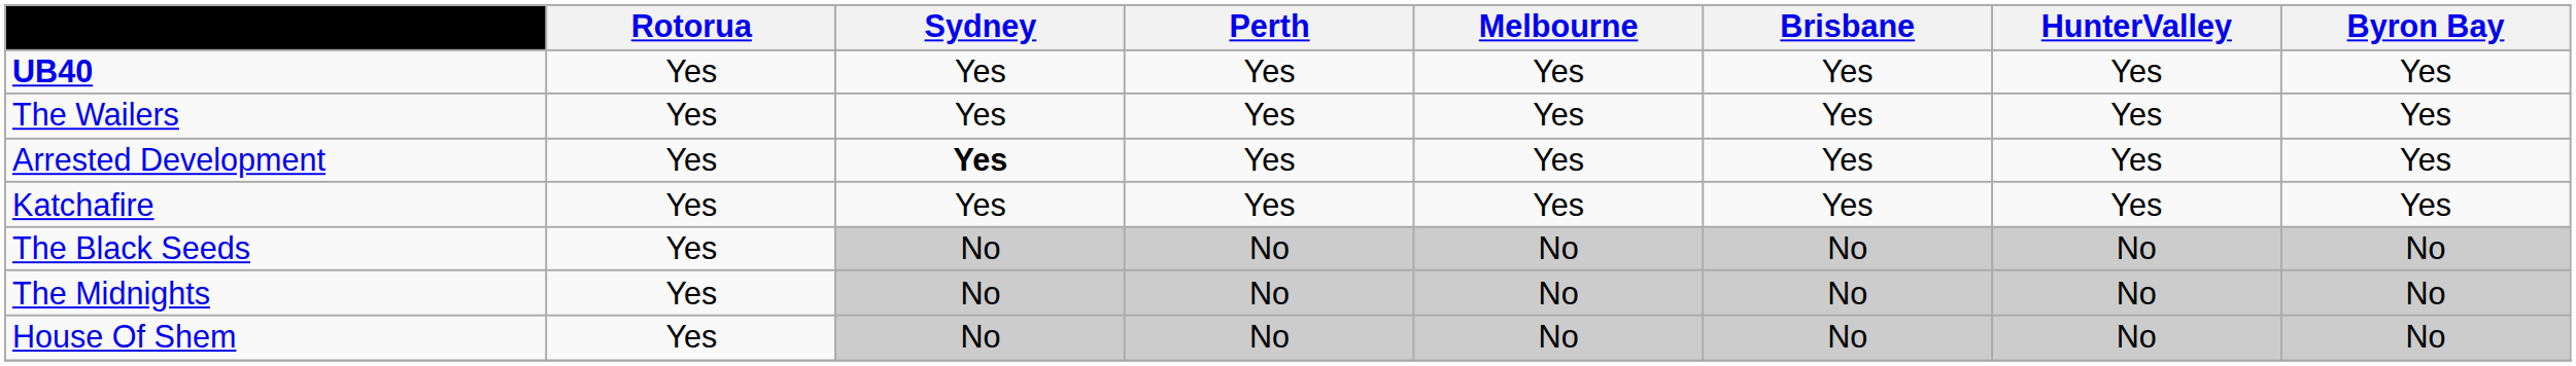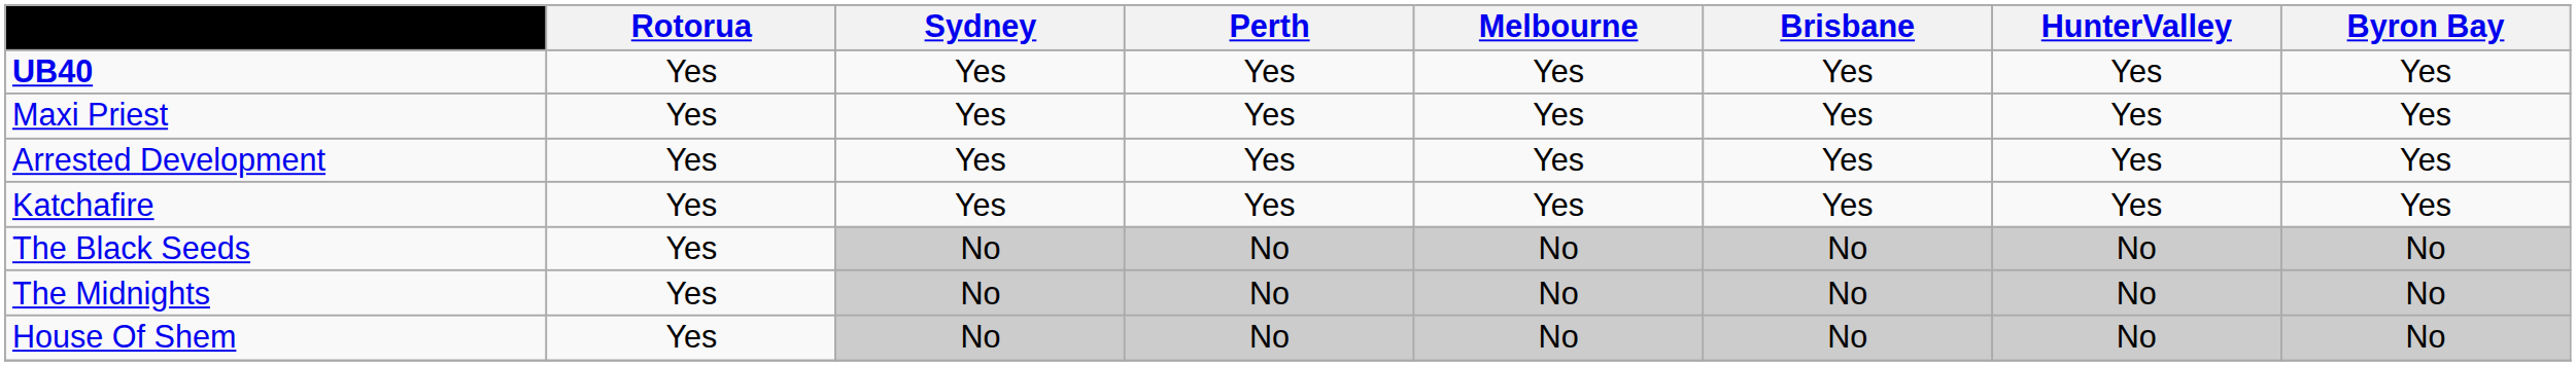 <table class="wikitable sortable" style="line-height:0.95em;">
 <tr>
 <th style="background:#000; width:15%;"> </th>
 <th width=8%><a href='#'>Rotorua</a></th>
 <th width=8%><a href='#'>Sydney</a></th>
 <th width=8%><a href='#'>Perth</a></th>
 <th width=8%><a href='#'>Melbourne</a></th>
 <th width=8%><a href='#'>Brisbane</a></th>
 <th width=8%><a href='#'>HunterValley</a></th>
 <th width=8%><a href='#'>Byron Bay</a></th>
 </tr>
 <tr align=center>
 <td align=left><strong><a href='#'>UB40</a></strong></td>
 <td>Yes</td>
 <td>Yes</td>
 <td>Yes</td>
 <td>Yes</td>
 <td>Yes</td>
 <td>Yes</td>
 <td>Yes</td>
 </tr>
 <tr align=center>
-<td align=left><a href='#'>The Wailers</a></td>
+<td align=left><a href='#'>Maxi Priest</a></td>
 <td>Yes</td>
 <td>Yes</td>
 <td>Yes</td>
 <td>Yes</td>
 <td>Yes</td>
 <td>Yes</td>
 <td>Yes</td>
 </tr>
 <tr align=center>
 <td align=left><a href='#'>Arrested Development</a></td>
 <td>Yes</td>
-<td><strong>Yes</strong></td>
+<td>Yes</td>
 <td>Yes</td>
 <td>Yes</td>
 <td>Yes</td>
 <td>Yes</td>
 <td>Yes</td>
 </tr>
 <tr align=center>
 <td align=left><a href='#'>Katchafire</a></td>
 <td>Yes</td>
 <td>Yes</td>
 <td>Yes</td>
 <td>Yes</td>
 <td>Yes</td>
 <td>Yes</td>
 <td>Yes</td>
 </tr>
 <tr align=center>
 <td align=left><a href='#'>The Black Seeds</a></td>
 <td>Yes</td>
 <td style="background:#ccc;">No</td>
 <td style="background:#ccc;">No</td>
 <td style="background:#ccc;">No</td>
 <td style="background:#ccc;">No</td>
 <td style="background:#ccc;">No</td>
 <td style="background:#ccc;">No</td>
 </tr>
 <tr align=center>
 <td align=left><a href='#'>The Midnights</a></td>
 <td>Yes</td>
 <td style="background:#ccc;">No</td>
 <td style="background:#ccc;">No</td>
 <td style="background:#ccc;">No</td>
 <td style="background:#ccc;">No</td>
 <td style="background:#ccc;">No</td>
 <td style="background:#ccc;">No</td>
 </tr>
 <tr align=center>
 <td align=left><a href='#'>House Of Shem</a></td>
 <td>Yes</td>
 <td style="background:#ccc;">No</td>
 <td style="background:#ccc;">No</td>
 <td style="background:#ccc;">No</td>
 <td style="background:#ccc;">No</td>
 <td style="background:#ccc;">No</td>
 <td style="background:#ccc;">No</td>
 </tr>
 <tr align=center>
 </tr>
 </table>
